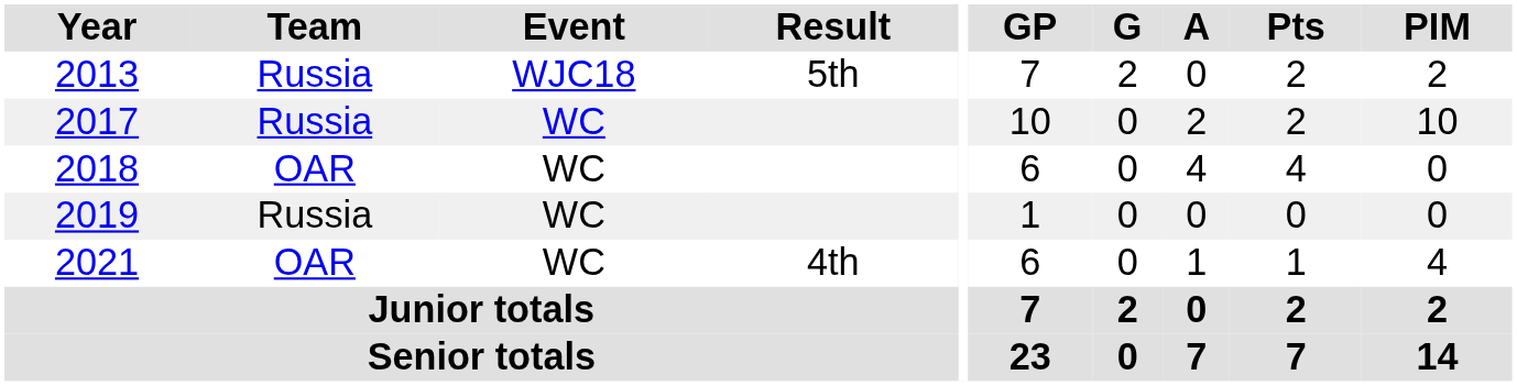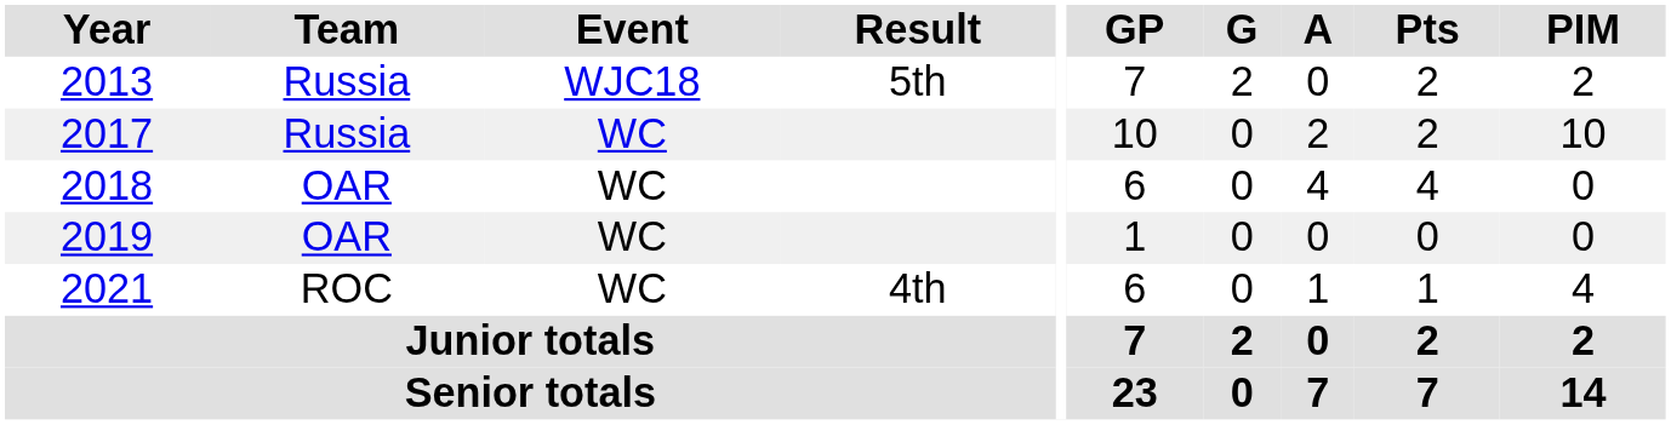 <table border="0" cellpadding="1" cellspacing="0" ID="Table3" style="text-align:center; width:40em">
 <tr ALIGN="center" bgcolor="#e0e0e0">
 <th>Year</th>
 <th>Team</th>
 <th>Event</th>
 <th>Result</th>
 <th rowspan="99" bgcolor="#ffffff"></th>
 <th>GP</th>
 <th>G</th>
 <th>A</th>
 <th>Pts</th>
 <th>PIM</th>
 </tr>
 <tr>
 <td><a href='#'>2013</a></td>
 <td><a href='#'>Russia</a></td>
 <td><a href='#'>WJC18</a></td>
 <td>5th</td>
 <td>7</td>
 <td>2</td>
 <td>0</td>
 <td>2</td>
 <td>2</td>
 </tr>
 <tr bgcolor="#f0f0f0">
 <td><a href='#'>2017</a></td>
 <td><a href='#'>Russia</a></td>
 <td><a href='#'>WC</a></td>
 <td></td>
 <td>10</td>
 <td>0</td>
 <td>2</td>
 <td>2</td>
 <td>10</td>
 </tr>
 <tr>
 <td><a href='#'>2018</a></td>
 <td><a href='#'>OAR</a></td>
 <td>WC</td>
 <td></td>
 <td>6</td>
 <td>0</td>
 <td>4</td>
 <td>4</td>
 <td>0</td>
 </tr>
 <tr bgcolor="#f0f0f0">
 <td><a href='#'>2019</a></td>
-<td>Russia</td>
+<td><a href='#'>OAR</a></td>
 <td>WC</td>
 <td></td>
 <td>1</td>
 <td>0</td>
 <td>0</td>
 <td>0</td>
 <td>0</td>
 </tr>
 <tr>
 <td><a href='#'>2021</a></td>
-<td><a href='#'>OAR</a></td>
+<td>ROC</td>
 <td>WC</td>
 <td>4th</td>
 <td>6</td>
 <td>0</td>
 <td>1</td>
 <td>1</td>
 <td>4</td>
 </tr>
 <tr bgcolor="#e0e0e0">
 <th colspan="4">Junior totals</th>
 <th>7</th>
 <th>2</th>
 <th>0</th>
 <th>2</th>
 <th>2</th>
 </tr>
 <tr bgcolor="#e0e0e0">
 <th colspan="4">Senior totals</th>
 <th>23</th>
 <th>0</th>
 <th>7</th>
 <th>7</th>
 <th>14</th>
 </tr>
 </table>
